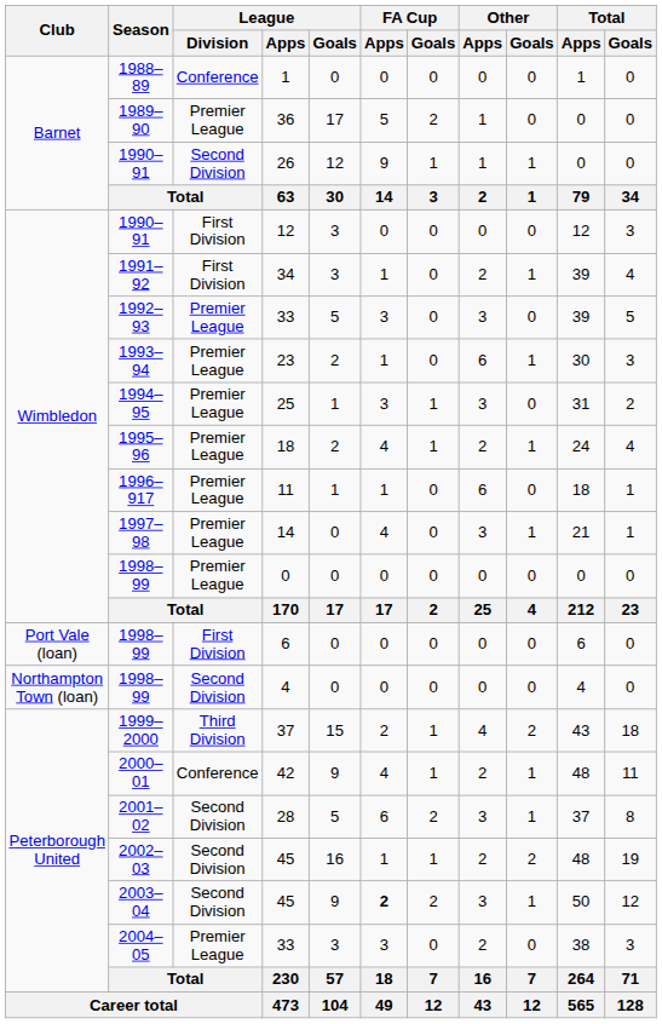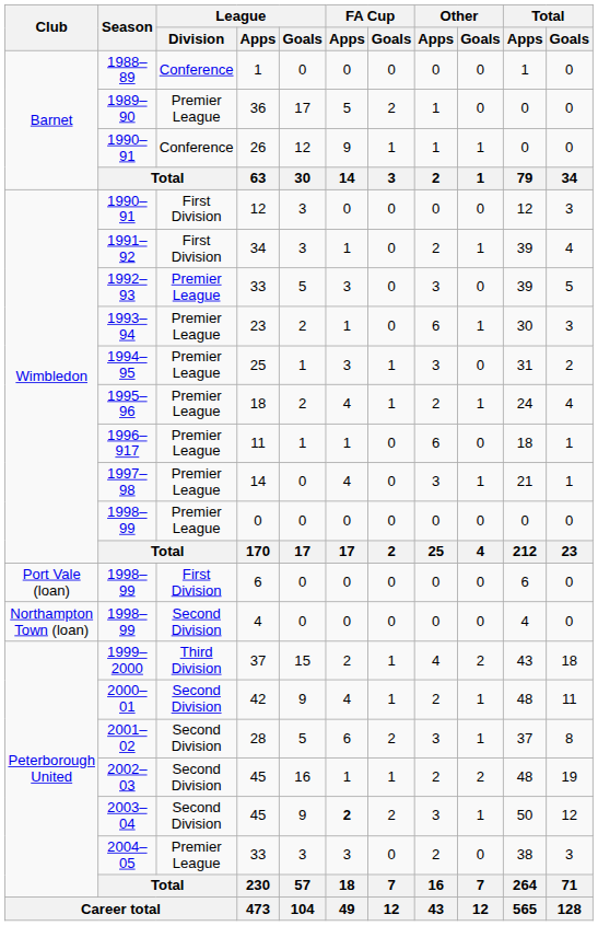 <table class="wikitable" style="text-align: center;">
 <tr>
 <th rowspan="2">Club</th>
 <th rowspan="2">Season</th>
 <th colspan="3">League</th>
 <th colspan="2">FA Cup</th>
 <th colspan="2">Other</th>
 <th colspan="2">Total</th>
 </tr>
 <tr>
 <th>Division</th>
 <th>Apps</th>
 <th>Goals</th>
 <th>Apps</th>
 <th>Goals</th>
 <th>Apps</th>
 <th>Goals</th>
 <th>Apps</th>
 <th>Goals</th>
 </tr>
 <tr>
 <td rowspan="4"><a href='#'>Barnet</a></td>
 <td><a href='#'>1988–89</a></td>
 <td><a href='#'>Conference</a></td>
 <td>1</td>
 <td>0</td>
 <td>0</td>
 <td>0</td>
 <td>0</td>
 <td>0</td>
 <td>1</td>
 <td>0</td>
 </tr>
 <tr>
 <td><a href='#'>1989–90</a></td>
 <td>Premier League</td>
 <td>36</td>
 <td>17</td>
 <td>5</td>
 <td>2</td>
 <td>1</td>
 <td>0</td>
 <td>0</td>
 <td>0</td>
 </tr>
 <tr>
 <td><a href='#'>1990–91</a></td>
-<td><a href='#'>Second Division</a></td>
+<td>Conference</td>
 <td>26</td>
 <td>12</td>
 <td>9</td>
 <td>1</td>
 <td>1</td>
 <td>1</td>
 <td>0</td>
 <td>0</td>
 </tr>
 <tr>
 <th colspan="2">Total</th>
 <th>63</th>
 <th>30</th>
 <th>14</th>
 <th>3</th>
 <th>2</th>
 <th>1</th>
 <th>79</th>
 <th>34</th>
 </tr>
 <tr>
 <td rowspan="10"><a href='#'>Wimbledon</a></td>
 <td><a href='#'>1990–91</a></td>
 <td>First Division</td>
 <td>12</td>
 <td>3</td>
 <td>0</td>
 <td>0</td>
 <td>0</td>
 <td>0</td>
 <td>12</td>
 <td>3</td>
 </tr>
 <tr>
 <td><a href='#'>1991–92</a></td>
 <td>First Division</td>
 <td>34</td>
 <td>3</td>
 <td>1</td>
 <td>0</td>
 <td>2</td>
 <td>1</td>
 <td>39</td>
 <td>4</td>
 </tr>
 <tr>
 <td><a href='#'>1992–93</a></td>
 <td><a href='#'>Premier League</a></td>
 <td>33</td>
 <td>5</td>
 <td>3</td>
 <td>0</td>
 <td>3</td>
 <td>0</td>
 <td>39</td>
 <td>5</td>
 </tr>
 <tr>
 <td><a href='#'>1993–94</a></td>
 <td>Premier League</td>
 <td>23</td>
 <td>2</td>
 <td>1</td>
 <td>0</td>
 <td>6</td>
 <td>1</td>
 <td>30</td>
 <td>3</td>
 </tr>
 <tr>
 <td><a href='#'>1994–95</a></td>
 <td>Premier League</td>
 <td>25</td>
 <td>1</td>
 <td>3</td>
 <td>1</td>
 <td>3</td>
 <td>0</td>
 <td>31</td>
 <td>2</td>
 </tr>
 <tr>
 <td><a href='#'>1995–96</a></td>
 <td>Premier League</td>
 <td>18</td>
 <td>2</td>
 <td>4</td>
 <td>1</td>
 <td>2</td>
 <td>1</td>
 <td>24</td>
 <td>4</td>
 </tr>
 <tr>
 <td><a href='#'>1996–917</a></td>
 <td>Premier League</td>
 <td>11</td>
 <td>1</td>
 <td>1</td>
 <td>0</td>
 <td>6</td>
 <td>0</td>
 <td>18</td>
 <td>1</td>
 </tr>
 <tr>
 <td><a href='#'>1997–98</a></td>
 <td>Premier League</td>
 <td>14</td>
 <td>0</td>
 <td>4</td>
 <td>0</td>
 <td>3</td>
 <td>1</td>
 <td>21</td>
 <td>1</td>
 </tr>
 <tr>
 <td><a href='#'>1998–99</a></td>
 <td>Premier League</td>
 <td>0</td>
 <td>0</td>
 <td>0</td>
 <td>0</td>
 <td>0</td>
 <td>0</td>
 <td>0</td>
 <td>0</td>
 </tr>
 <tr>
 <th colspan="2">Total</th>
 <th>170</th>
 <th>17</th>
 <th>17</th>
 <th>2</th>
 <th>25</th>
 <th>4</th>
 <th>212</th>
 <th>23</th>
 </tr>
 <tr>
 <td><a href='#'>Port Vale</a> (loan)</td>
 <td><a href='#'>1998–99</a></td>
 <td><a href='#'>First Division</a></td>
 <td>6</td>
 <td>0</td>
 <td>0</td>
 <td>0</td>
 <td>0</td>
 <td>0</td>
 <td>6</td>
 <td>0</td>
 </tr>
 <tr>
 <td><a href='#'>Northampton Town</a> (loan)</td>
 <td><a href='#'>1998–99</a></td>
 <td><a href='#'>Second Division</a></td>
 <td>4</td>
 <td>0</td>
 <td>0</td>
 <td>0</td>
 <td>0</td>
 <td>0</td>
 <td>4</td>
 <td>0</td>
 </tr>
 <tr>
 <td rowspan="7"><a href='#'>Peterborough United</a></td>
 <td><a href='#'>1999–2000</a></td>
 <td><a href='#'>Third Division</a></td>
 <td>37</td>
 <td>15</td>
 <td>2</td>
 <td>1</td>
 <td>4</td>
 <td>2</td>
 <td>43</td>
 <td>18</td>
 </tr>
 <tr>
 <td><a href='#'>2000–01</a></td>
-<td>Conference</td>
+<td><a href='#'>Second Division</a></td>
 <td>42</td>
 <td>9</td>
 <td>4</td>
 <td>1</td>
 <td>2</td>
 <td>1</td>
 <td>48</td>
 <td>11</td>
 </tr>
 <tr>
 <td><a href='#'>2001–02</a></td>
 <td>Second Division</td>
 <td>28</td>
 <td>5</td>
 <td>6</td>
 <td>2</td>
 <td>3</td>
 <td>1</td>
 <td>37</td>
 <td>8</td>
 </tr>
 <tr>
 <td><a href='#'>2002–03</a></td>
 <td>Second Division</td>
 <td>45</td>
 <td>16</td>
 <td>1</td>
 <td>1</td>
 <td>2</td>
 <td>2</td>
 <td>48</td>
 <td>19</td>
 </tr>
 <tr>
 <td><a href='#'>2003–04</a></td>
 <td>Second Division</td>
 <td>45</td>
 <td>9</td>
 <td><strong>2</strong></td>
 <td>2</td>
 <td>3</td>
 <td>1</td>
 <td>50</td>
 <td>12</td>
 </tr>
 <tr>
 <td><a href='#'>2004–05</a></td>
 <td>Premier League</td>
 <td>33</td>
 <td>3</td>
 <td>3</td>
 <td>0</td>
 <td>2</td>
 <td>0</td>
 <td>38</td>
 <td>3</td>
 </tr>
 <tr>
 <th colspan="2">Total</th>
 <th>230</th>
 <th>57</th>
 <th>18</th>
 <th>7</th>
 <th>16</th>
 <th>7</th>
 <th>264</th>
 <th>71</th>
 </tr>
 <tr>
 <th colspan="3">Career total</th>
 <th>473</th>
 <th>104</th>
 <th>49</th>
 <th>12</th>
 <th>43</th>
 <th>12</th>
 <th>565</th>
 <th>128</th>
 </tr>
 </table>
